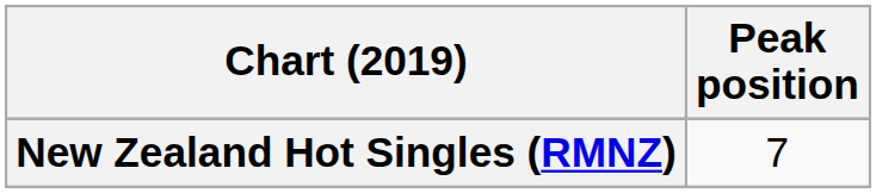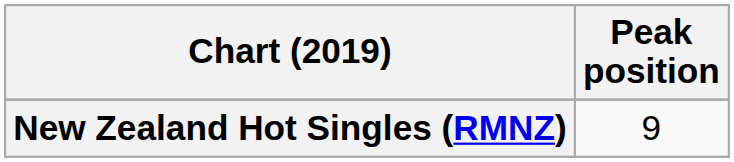 <table class="wikitable sortable plainrowheaders" style="text-align:center">
 <tr>
 <th scope="col">Chart (2019)</th>
 <th scope="col">Peak<br>position</th>
 </tr>
 <tr>
 </tr>
 <tr>
 <th scope="row">New Zealand Hot Singles (<a href='#'>RMNZ</a>)</th>
-<td>7</td>
+<td>9</td>
 </tr>
 <tr>
 </tr>
 <tr>
 </tr>
 <tr>
 </tr>
 </table>
